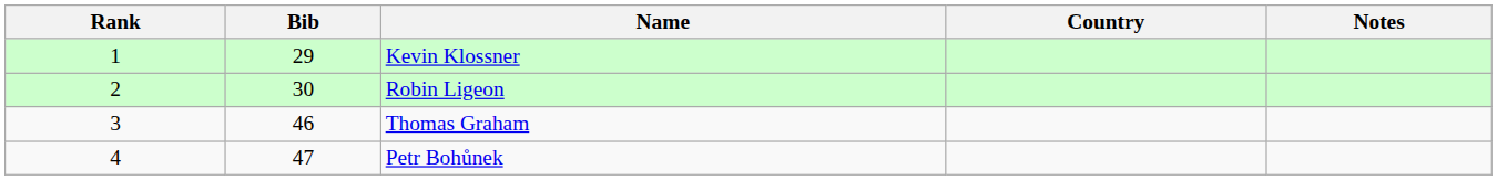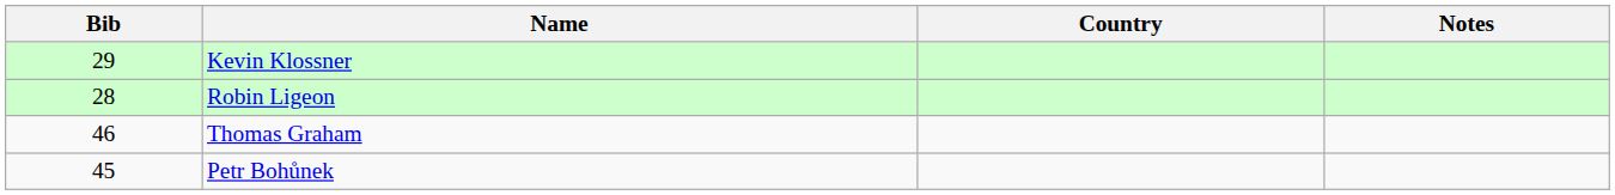 <table class="wikitable" style="text-align:center;" width=70%>
 <tr>
-<th>Rank</th>
 <th>Bib</th>
 <th>Name</th>
 <th>Country</th>
 <th>Notes</th>
 </tr>
 <tr bgcolor=ccffcc>
-<td>1</td>
 <td>29</td>
 <td align=left><a href='#'>Kevin Klossner</a></td>
 <td align=left></td>
 <td></td>
 </tr>
 <tr bgcolor=ccffcc>
-<td>2</td>
-<td>30</td>
+<td>28</td>
 <td align=left><a href='#'>Robin Ligeon</a></td>
 <td align=left></td>
 <td></td>
 </tr>
 <tr>
-<td>3</td>
 <td>46</td>
 <td align=left><a href='#'>Thomas Graham</a></td>
 <td align=left></td>
 <td></td>
 </tr>
 <tr>
-<td>4</td>
-<td>47</td>
+<td>45</td>
 <td align=left><a href='#'>Petr Bohůnek</a></td>
 <td align=left></td>
 <td></td>
 </tr>
 </table>
